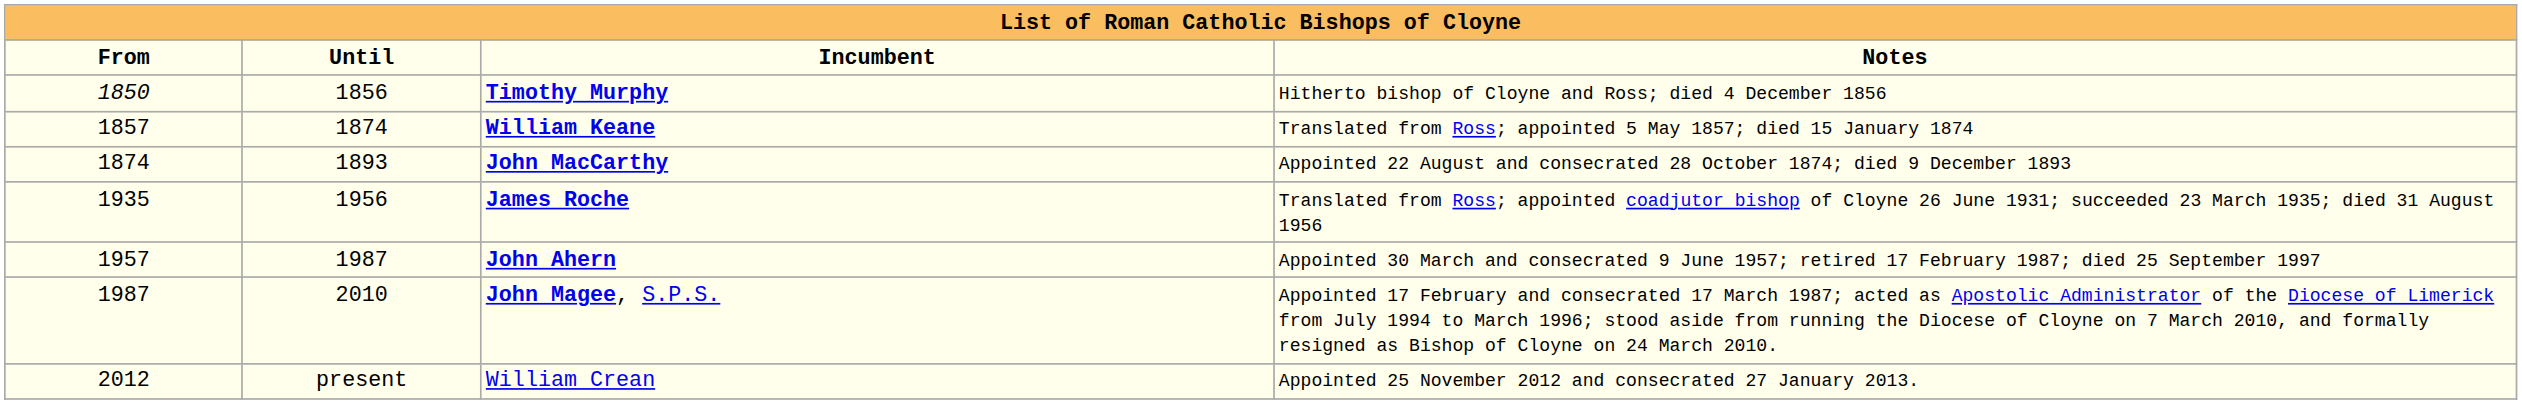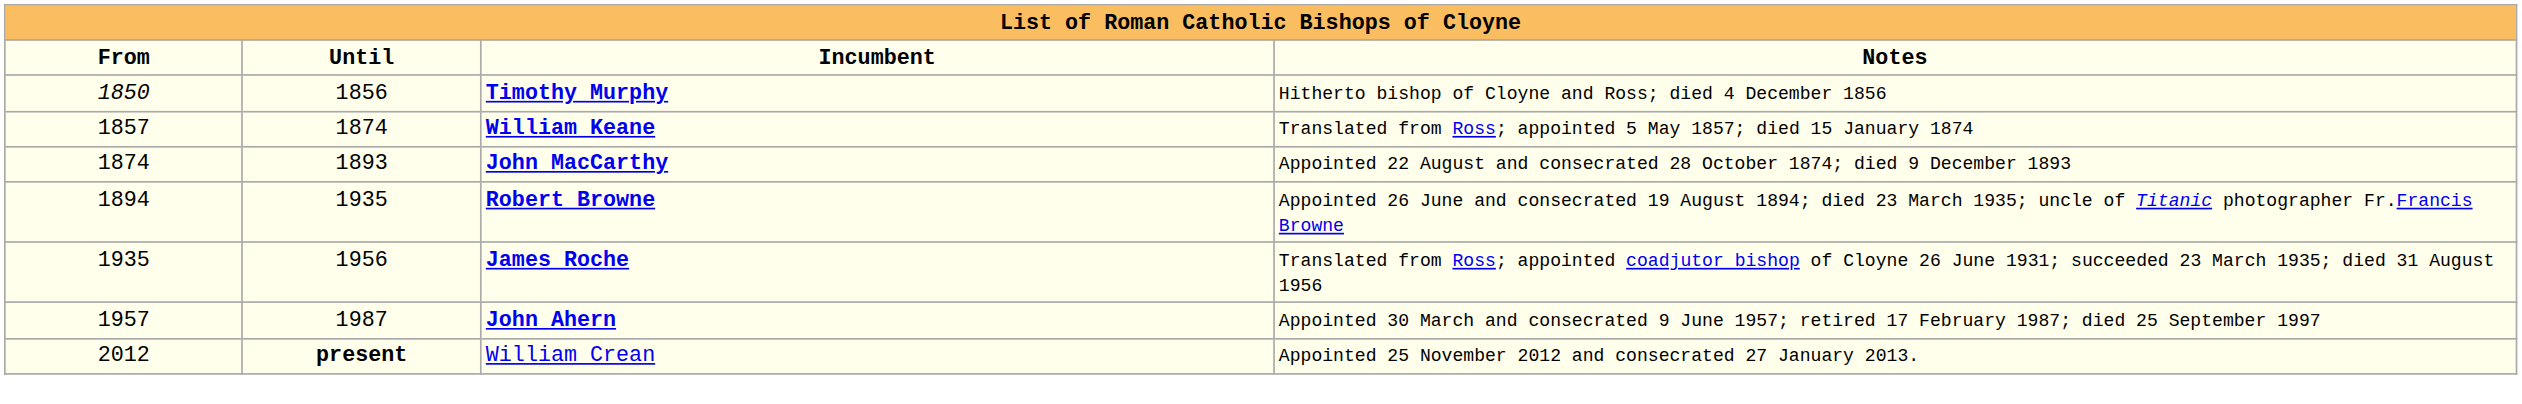 <table class="wikitable" style="width:95%; border:1">
 <tr>
 <th style="background-color:#FABE60" colspan="4">List of Roman Catholic Bishops of Cloyne</th>
 </tr>
 <tr align=center>
 <th style="background-color:#ffffec" width="9%">From</th>
 <th style="background-color:#ffffec" width="9%">Until</th>
 <th style="background-color:#ffffec" width="30%">Incumbent</th>
 <th style="background-color:#ffffec" width="47%">Notes</th>
 </tr>
 <tr valign=top bgcolor="#ffffec">
 <td align=center><em>1850</em></td>
 <td align=center>1856</td>
 <td><strong><a href='#'>Timothy Murphy</a></strong></td>
 <td><small>Hitherto bishop of Cloyne and Ross; died 4 December 1856</small></td>
 </tr>
 <tr valign=top bgcolor="#ffffec">
 <td align=center>1857</td>
 <td align=center>1874</td>
 <td><strong><a href='#'>William Keane</a></strong></td>
 <td><small>Translated from <a href='#'>Ross</a>; appointed 5 May 1857; died 15 January 1874</small></td>
 </tr>
 <tr valign=top bgcolor="#ffffec">
 <td align=center>1874</td>
 <td align=center>1893</td>
 <td><strong><a href='#'>John MacCarthy</a></strong></td>
 <td><small>Appointed 22 August and consecrated 28 October 1874; died 9 December 1893</small></td>
 </tr>
 <tr valign=top bgcolor="#ffffec">
+<td align=center>1894</td>
+<td align=center>1935</td>
+<td><strong><a href='#'>Robert Browne</a></strong></td>
+<td><small>Appointed 26 June and consecrated 19 August 1894; died 23 March 1935; uncle of <em><a href='#'>Titanic</a></em> photographer Fr.<a href='#'>Francis Browne</a></small></td>
+</tr>
+<tr valign=top bgcolor="#ffffec">
 <td align=center>1935</td>
 <td align=center>1956</td>
 <td><strong><a href='#'>James Roche</a></strong></td>
 <td><small>Translated from <a href='#'>Ross</a>; appointed <a href='#'>coadjutor bishop</a> of Cloyne 26 June 1931; succeeded 23 March 1935; died 31 August 1956</small></td>
 </tr>
 <tr valign=top bgcolor="#ffffec">
 <td align=center>1957</td>
 <td align=center>1987</td>
 <td><strong><a href='#'>John Ahern</a></strong></td>
 <td><small>Appointed 30 March and consecrated 9 June 1957; retired 17 February 1987; died 25 September 1997</small></td>
 </tr>
 <tr valign=top bgcolor="#ffffec">
-<td align=center>1987</td>
-<td align=center>2010</td>
-<td><strong><a href='#'>John Magee</a></strong>, <a href='#'>S.P.S.</a></td>
-<td><small>Appointed 17 February and consecrated 17 March 1987; acted as <a href='#'>Apostolic Administrator</a> of the <a href='#'>Diocese of Limerick</a> from July 1994 to March 1996; stood aside from running the Diocese of Cloyne on 7 March 2010, and formally resigned as Bishop of Cloyne on 24 March 2010.</small></td>
-</tr>
-<tr valign=top bgcolor="#ffffec">
 <td align=center>2012</td>
-<td align=center>present</td>
+<td align=center><strong>present</strong></td>
 <td><a href='#'>William Crean</a></td>
 <td><small>Appointed 25 November 2012 and consecrated 27 January 2013.</small></td>
 </tr>
 </table>
